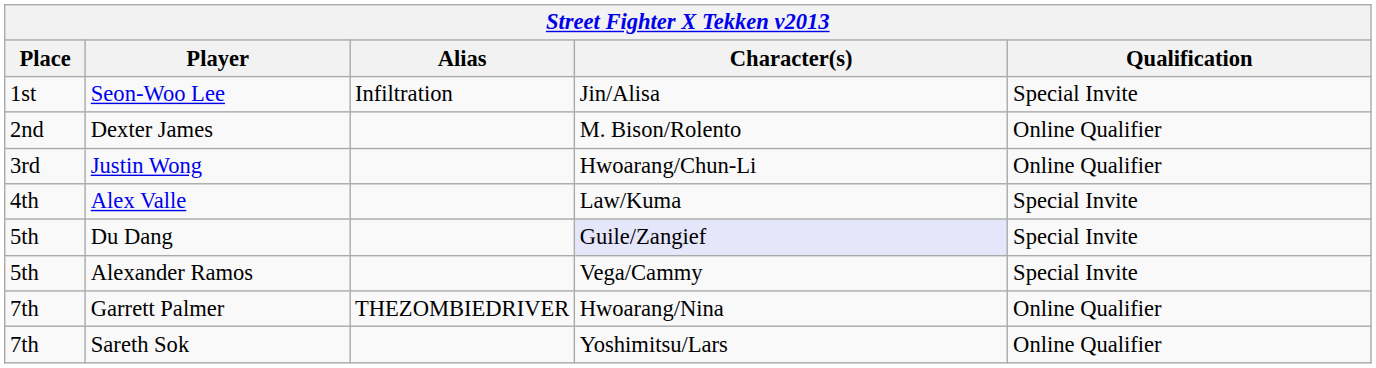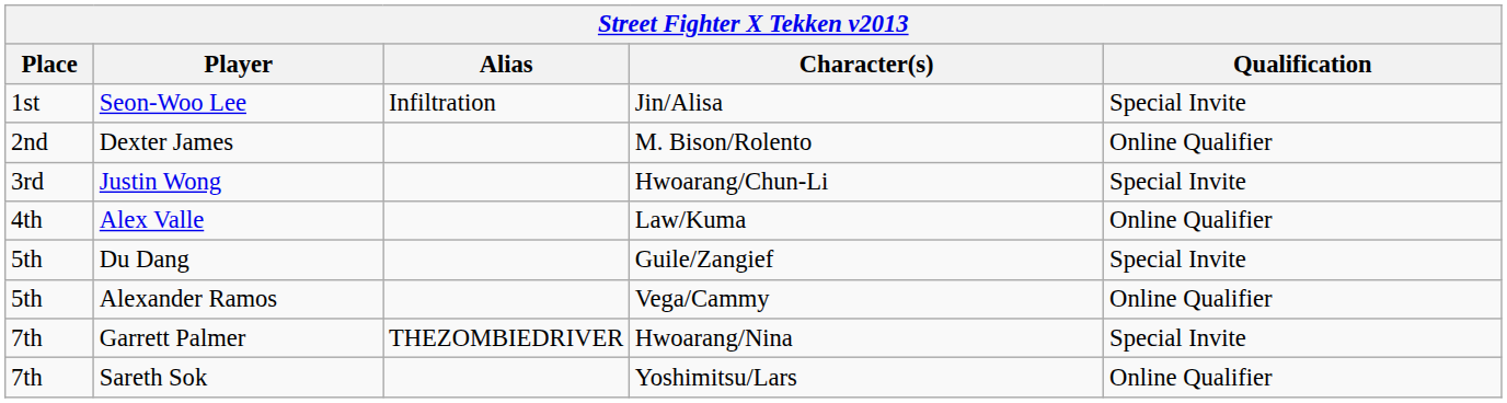 <table class="wikitable">
 <tr>
 <th colspan=6><em><a href='#'>Street Fighter X Tekken v2013</a></em></th>
 </tr>
 <tr>
 <th style="width:50px;">Place</th>
 <th style="width:180px;">Player</th>
 <th style="width:150px;">Alias</th>
 <th style="width:300px;">Character(s)</th>
 <th style="width:250px;">Qualification</th>
 </tr>
 <tr>
 <td>1st</td>
 <td> <a href='#'>Seon-Woo Lee</a></td>
 <td>Infiltration</td>
 <td>Jin/Alisa</td>
 <td>Special Invite</td>
 </tr>
 <tr>
 <td>2nd</td>
 <td> Dexter James</td>
 <td></td>
 <td>M. Bison/Rolento</td>
 <td>Online Qualifier</td>
 </tr>
 <tr>
 <td>3rd</td>
 <td> <a href='#'>Justin Wong</a></td>
 <td></td>
 <td>Hwoarang/Chun-Li</td>
-<td>Online Qualifier</td>
+<td>Special Invite</td>
 </tr>
 <tr>
 <td>4th</td>
 <td> <a href='#'>Alex Valle</a></td>
 <td></td>
 <td>Law/Kuma</td>
-<td>Special Invite</td>
+<td>Online Qualifier</td>
 </tr>
 <tr>
 <td>5th</td>
 <td> Du Dang</td>
 <td></td>
-<td style="background: lavender;">Guile/Zangief</td>
+<td>Guile/Zangief</td>
 <td>Special Invite</td>
 </tr>
 <tr>
 <td>5th</td>
 <td> Alexander Ramos</td>
 <td></td>
 <td>Vega/Cammy</td>
-<td>Special Invite</td>
+<td>Online Qualifier</td>
 </tr>
 <tr>
 <td>7th</td>
 <td> Garrett Palmer</td>
 <td>THEZOMBIEDRIVER</td>
 <td>Hwoarang/Nina</td>
-<td>Online Qualifier</td>
+<td>Special Invite</td>
 </tr>
 <tr>
 <td>7th</td>
 <td> Sareth Sok</td>
 <td></td>
 <td>Yoshimitsu/Lars</td>
 <td>Online Qualifier</td>
 </tr>
 </table>
